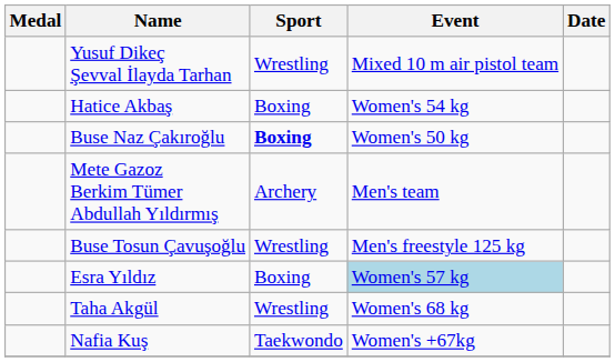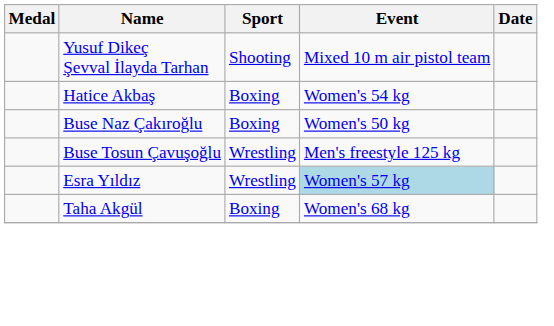 <table class="wikitable sortable" style="font-size: 95%;">
 <tr>
 <th>Medal</th>
 <th>Name</th>
 <th>Sport</th>
 <th>Event</th>
 <th>Date</th>
 </tr>
 <tr>
 <td></td>
 <td><a href='#'>Yusuf Dikeç</a><br><a href='#'>Şevval İlayda Tarhan</a></td>
-<td><a href='#'>Wrestling</a></td>
+<td><a href='#'>Shooting</a></td>
 <td><a href='#'>Mixed 10 m air pistol team</a></td>
 <td></td>
 </tr>
 <tr>
 <td></td>
 <td><a href='#'>Hatice Akbaş</a></td>
 <td><a href='#'>Boxing</a></td>
 <td><a href='#'>Women's 54 kg</a></td>
 <td></td>
 </tr>
 <tr>
 <td></td>
 <td><a href='#'>Buse Naz Çakıroğlu</a></td>
-<td><strong><a href='#'>Boxing</a></strong></td>
+<td><a href='#'>Boxing</a></td>
 <td><a href='#'>Women's 50 kg</a></td>
-<td></td>
-</tr>
-<tr>
-<td></td>
-<td><a href='#'>Mete Gazoz</a><br><a href='#'>Berkim Tümer</a><br><a href='#'>Abdullah Yıldırmış</a></td>
-<td><a href='#'>Archery</a></td>
-<td><a href='#'>Men's team</a></td>
 <td></td>
 </tr>
 <tr>
 <td></td>
 <td><a href='#'>Buse Tosun Çavuşoğlu</a></td>
 <td><a href='#'>Wrestling</a></td>
 <td><a href='#'>Men's freestyle 125 kg</a></td>
 <td></td>
 </tr>
 <tr>
 <td></td>
 <td><a href='#'>Esra Yıldız</a></td>
-<td><a href='#'>Boxing</a></td>
+<td><a href='#'>Wrestling</a></td>
 <td style="background: lightblue;"><a href='#'>Women's 57 kg</a></td>
 <td></td>
 </tr>
 <tr>
 <td></td>
 <td><a href='#'>Taha Akgül</a></td>
-<td><a href='#'>Wrestling</a></td>
+<td><a href='#'>Boxing</a></td>
 <td><a href='#'> Women's 68 kg</a></td>
-<td></td>
-</tr>
-<tr>
-<td></td>
-<td><a href='#'>Nafia Kuş</a></td>
-<td><a href='#'>Taekwondo</a></td>
-<td><a href='#'>Women's +67kg</a></td>
 <td></td>
 </tr>
 <tr>
 </tr>
 </table>
